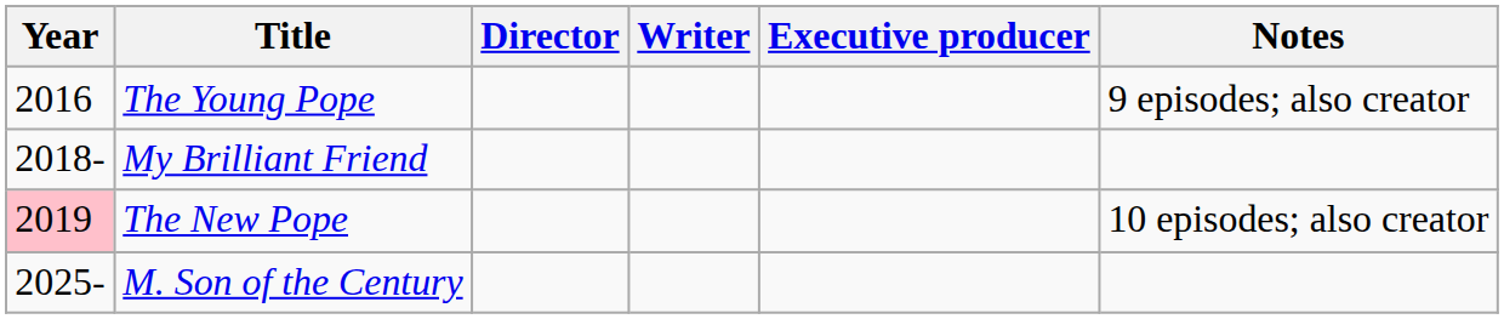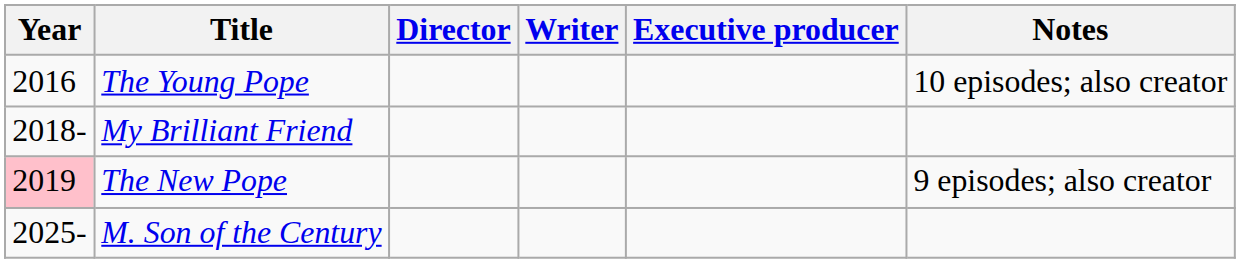 <table class="wikitable sortable">
 <tr>
 <th>Year</th>
 <th>Title</th>
 <th><a href='#'>Director</a></th>
 <th><a href='#'>Writer</a></th>
 <th><a href='#'>Executive producer</a></th>
 <th class="unsortable">Notes</th>
 </tr>
 <tr>
 <td>2016</td>
 <td><em><a href='#'>The Young Pope</a></em></td>
 <td></td>
 <td></td>
 <td></td>
-<td>9 episodes; also creator</td>
+<td>10 episodes; also creator</td>
 </tr>
 <tr>
 <td>2018-</td>
 <td><em><a href='#'>My Brilliant Friend</a></em></td>
 <td></td>
 <td></td>
 <td></td>
 <td></td>
 </tr>
 <tr>
 <td style="background: pink;">2019</td>
 <td><em><a href='#'>The New Pope</a></em></td>
 <td></td>
 <td></td>
 <td></td>
-<td>10 episodes; also creator</td>
+<td>9 episodes; also creator</td>
 </tr>
 <tr>
 <td>2025-</td>
 <td><em><a href='#'>M. Son of the Century</a></em></td>
 <td></td>
 <td></td>
 <td></td>
 <td></td>
 </tr>
 </table>
